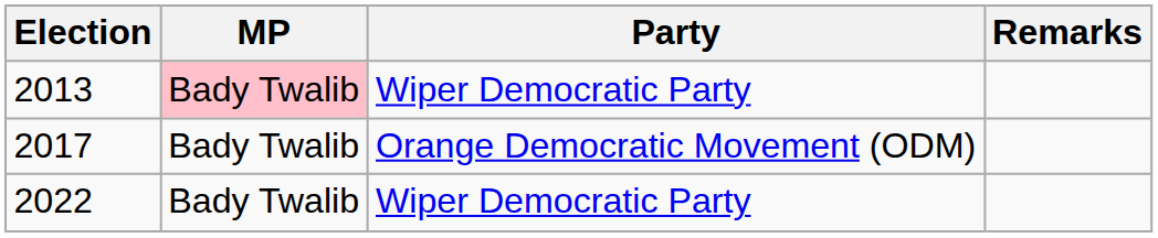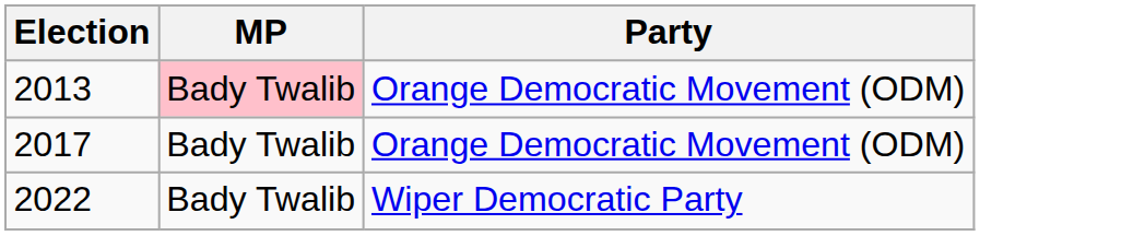 <table class="wikitable">
 <tr>
 <th>Election</th>
 <th>MP</th>
 <th>Party</th>
-<th>Remarks</th>
 </tr>
 <tr>
 <td>2013</td>
 <td style="background: pink;">Bady Twalib</td>
-<td><a href='#'>Wiper Democratic Party</a></td>
-<td></td>
+<td><a href='#'>Orange Democratic Movement</a> (ODM)</td>
 </tr>
 <tr>
 <td>2017</td>
 <td>Bady Twalib</td>
 <td><a href='#'>Orange Democratic Movement</a> (ODM)</td>
-<td></td>
 </tr>
 <tr>
 <td>2022</td>
 <td>Bady Twalib</td>
 <td><a href='#'>Wiper Democratic Party</a></td>
-<td></td>
 </tr>
 </table>
